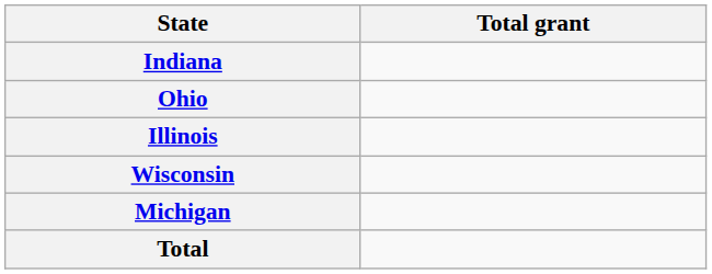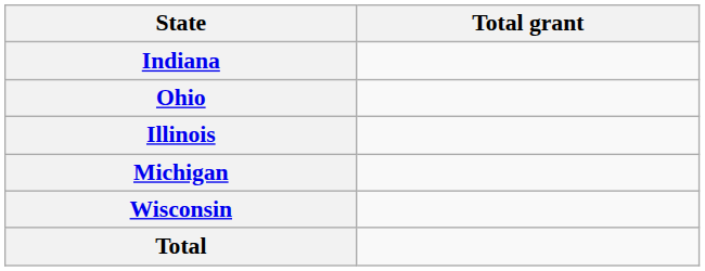 <table class="wikitable" style="width:30%">
 <tr>
 <th width = 15%>State</th>
 <th width = 15%>Total grant</th>
 </tr>
 <tr>
 <th><a href='#'>Indiana</a></th>
 <td></td>
 </tr>
 <tr>
 <th><a href='#'>Ohio</a></th>
 <td></td>
 </tr>
 <tr>
 <th><a href='#'>Illinois</a></th>
 <td></td>
 </tr>
 <tr>
-<th><a href='#'>Wisconsin</a></th>
+<th><a href='#'>Michigan</a></th>
 <td></td>
 </tr>
 <tr>
-<th><a href='#'>Michigan</a></th>
+<th><a href='#'>Wisconsin</a></th>
 <td></td>
 </tr>
 <tr>
 <th>Total</th>
 <td></td>
 </tr>
 </table>
